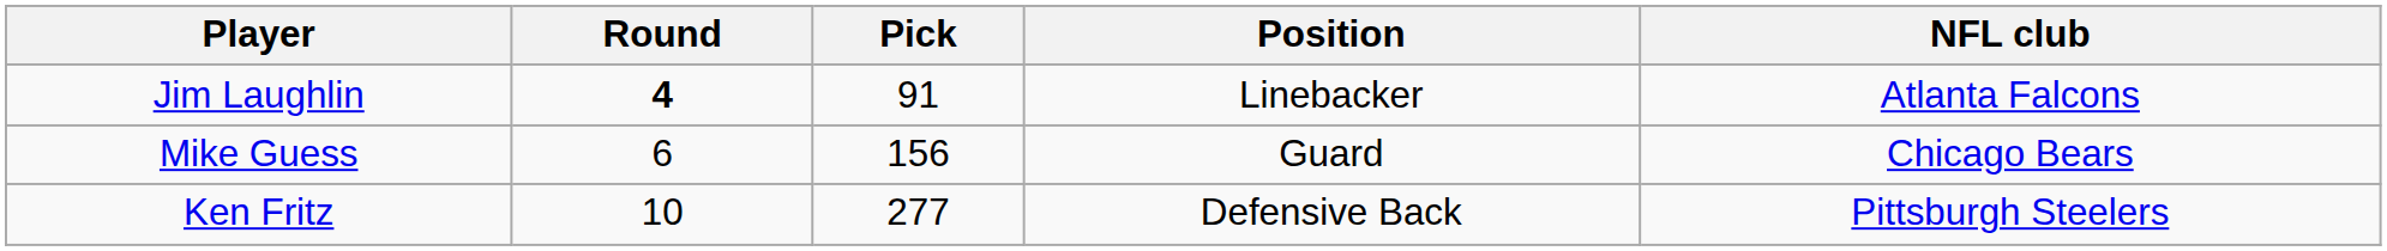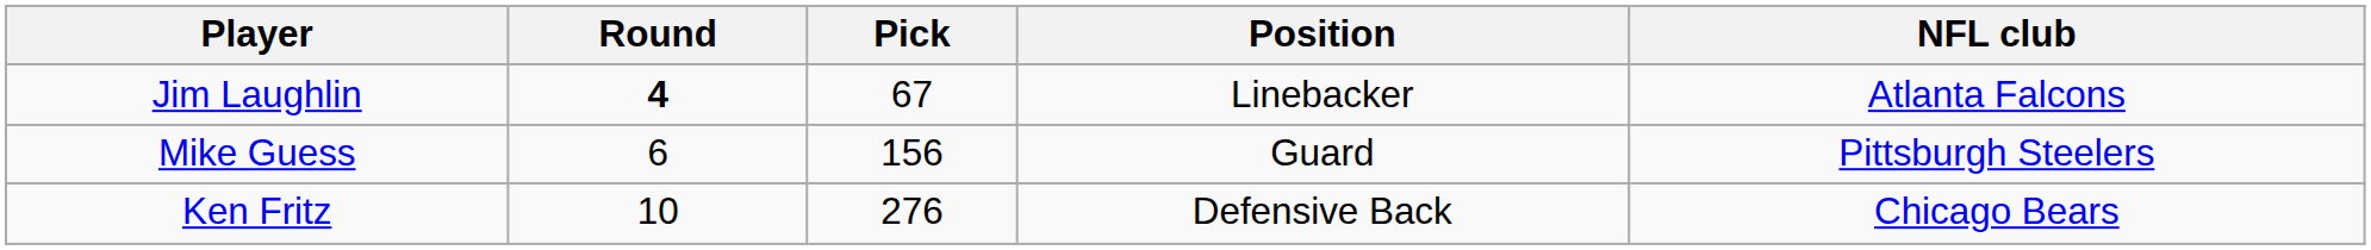 <table class="wikitable" width="80%">
 <tr>
 <th>Player</th>
 <th>Round</th>
 <th>Pick</th>
 <th>Position</th>
 <th>NFL club</th>
 </tr>
 <tr align="center" bgcolor="">
 <td><a href='#'>Jim Laughlin</a></td>
 <td><strong>4</strong></td>
-<td>91</td>
+<td>67</td>
 <td>Linebacker</td>
 <td><a href='#'>Atlanta Falcons</a></td>
 </tr>
 <tr align="center" bgcolor="">
 <td><a href='#'>Mike Guess</a></td>
 <td>6</td>
 <td>156</td>
 <td>Guard</td>
-<td><a href='#'>Chicago Bears</a></td>
+<td><a href='#'>Pittsburgh Steelers</a></td>
 </tr>
 <tr align="center" bgcolor="">
 <td><a href='#'>Ken Fritz</a></td>
 <td>10</td>
-<td>277</td>
+<td>276</td>
 <td>Defensive Back</td>
-<td><a href='#'>Pittsburgh Steelers</a></td>
+<td><a href='#'>Chicago Bears</a></td>
 </tr>
 </table>
